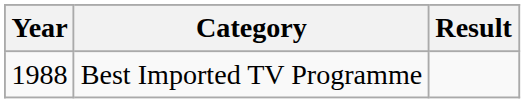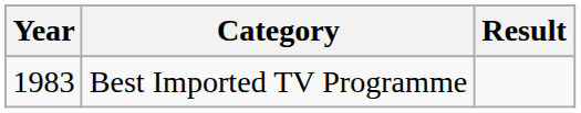 <table class="wikitable" style="font-size: 95%">
 <tr>
 <th>Year</th>
 <th>Category</th>
 <th>Result</th>
 </tr>
 <tr>
-<td>1988</td>
+<td>1983</td>
 <td>Best Imported TV Programme</td>
 <td></td>
 </tr>
 </table>
